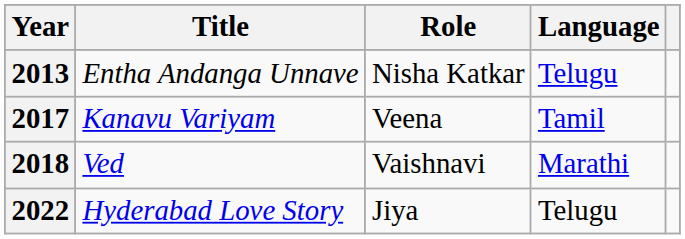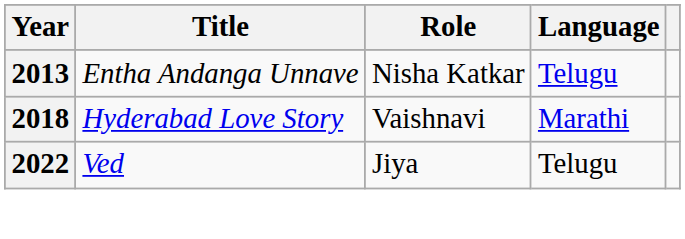 <table class="wikitable plainrowheaders sortable">
 <tr>
 <th scope="col">Year</th>
 <th scope="col">Title</th>
 <th scope="col">Role</th>
 <th scope="col" class="unsortable">Language</th>
 <th scope="col" class="unsortable"></th>
 </tr>
 <tr>
 <th scope="row">2013</th>
 <td><em>Entha Andanga Unnave</em></td>
 <td>Nisha Katkar</td>
 <td><a href='#'>Telugu</a></td>
 <td></td>
 </tr>
 <tr>
-<th scope="row">2017</th>
-<td><em><a href='#'>Kanavu Variyam</a></em></td>
-<td>Veena</td>
-<td><a href='#'>Tamil</a></td>
-<td></td>
-</tr>
-<tr>
 <th scope="row">2018</th>
-<td><em><a href='#'>Ved</a></em></td>
+<td><em><a href='#'>Hyderabad Love Story</a></em></td>
 <td>Vaishnavi</td>
 <td><a href='#'>Marathi</a></td>
 <td></td>
 </tr>
 <tr>
 <th scope="row">2022</th>
-<td><em><a href='#'>Hyderabad Love Story</a></em></td>
+<td><em><a href='#'>Ved</a></em></td>
 <td>Jiya</td>
 <td>Telugu</td>
 <td></td>
 </tr>
 </table>
